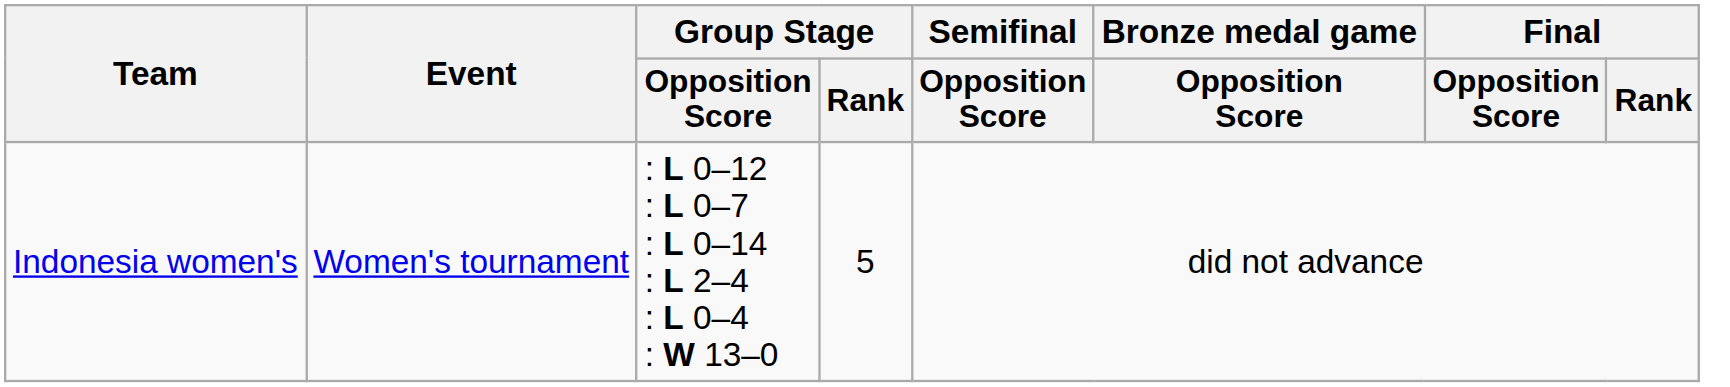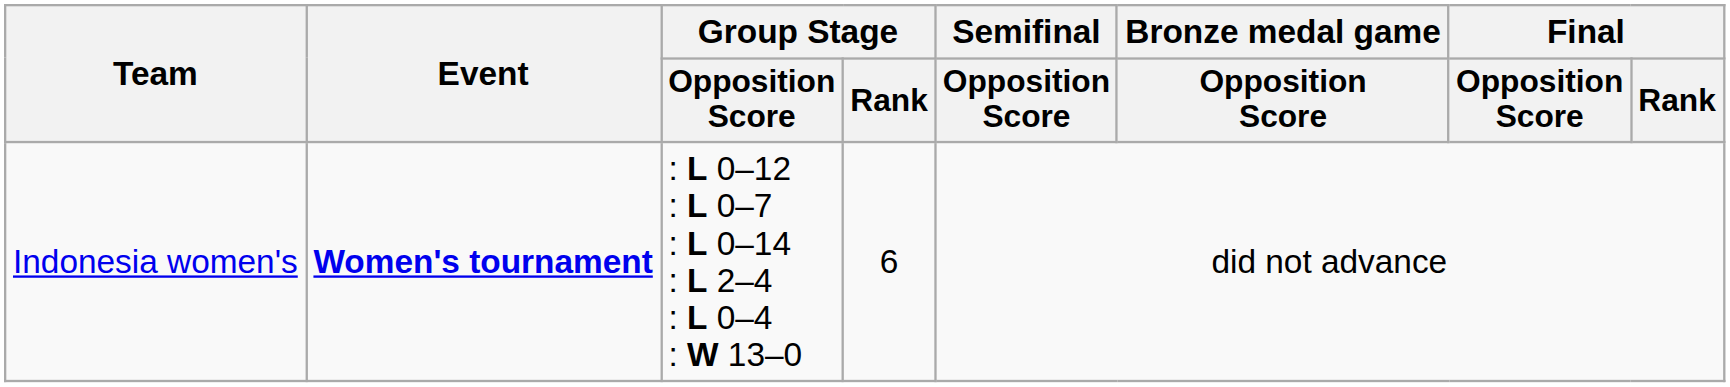 <table class=wikitable style=font-size:90%;text-align:center>
 <tr>
 <th rowspan=2>Team</th>
 <th rowspan=2>Event</th>
 <th colspan=2>Group Stage</th>
 <th>Semifinal</th>
 <th>Bronze medal game</th>
 <th colspan=2>Final</th>
 </tr>
 <tr style=font-size:95%>
 <th>Opposition<br>Score</th>
 <th>Rank</th>
 <th>Opposition<br>Score</th>
 <th>Opposition<br>Score</th>
 <th>Opposition<br>Score</th>
 <th>Rank</th>
 </tr>
 <tr>
 <td align=left><a href='#'>Indonesia women's</a></td>
-<td align=left><a href='#'>Women's tournament</a></td>
+<td align=left><strong><a href='#'>Women's tournament</a></strong></td>
 <td align=left>: <strong>L</strong> 0–12<br>: <strong>L</strong> 0–7<br>: <strong>L</strong> 0–14<br>: <strong>L</strong> 2–4<br>: <strong>L</strong> 0–4<br>: <strong>W</strong> 13–0</td>
-<td>5</td>
+<td>6</td>
 <td colspan=4>did not advance</td>
 </tr>
 </table>
